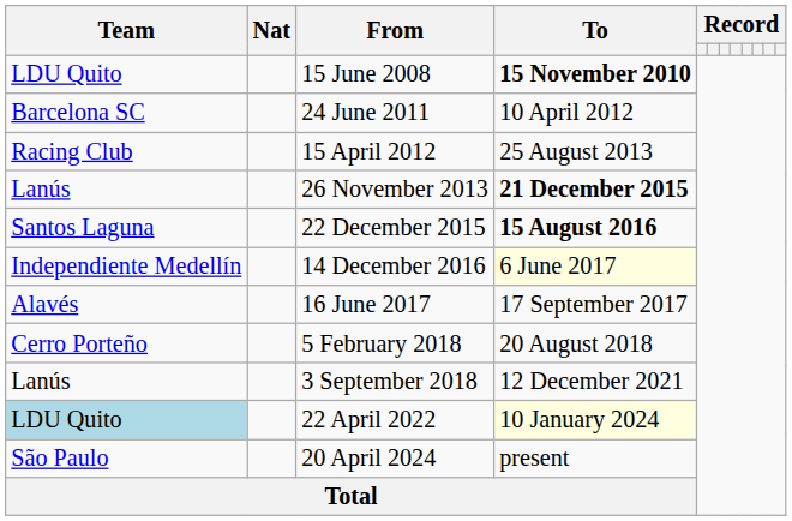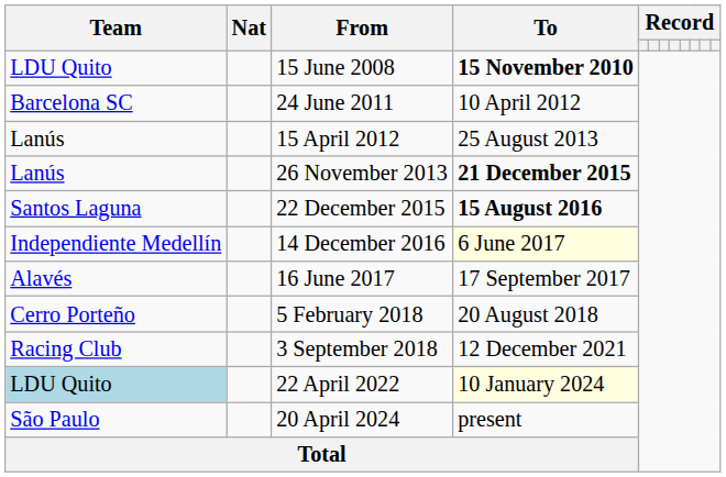 <table class="wikitable" style="text-align: center">
 <tr>
 <th rowspan="2">Team</th>
 <th rowspan="2">Nat</th>
 <th rowspan="2">From</th>
 <th rowspan="2">To</th>
 <th colspan="9">Record</th>
 </tr>
 <tr>
 <th></th>
 <th></th>
 <th></th>
 <th></th>
 <th></th>
 <th></th>
 <th></th>
 <th></th>
 </tr>
 <tr>
 <td align=left><a href='#'>LDU Quito</a></td>
 <td></td>
 <td align=left>15 June 2008</td>
 <td align=left><strong>15 November 2010<br></strong></td>
 </tr>
 <tr>
 <td align=left><a href='#'>Barcelona SC</a></td>
 <td></td>
 <td align=left>24 June 2011</td>
 <td align=left>10 April 2012<br></td>
 </tr>
 <tr>
-<td align=left><a href='#'>Racing Club</a></td>
+<td align=left>Lanús</td>
 <td></td>
 <td align=left>15 April 2012</td>
 <td align=left>25 August 2013<br></td>
 </tr>
 <tr>
 <td align=left><a href='#'>Lanús</a></td>
 <td></td>
 <td align=left>26 November 2013</td>
 <td align=left><strong>21 December 2015<br></strong></td>
 </tr>
 <tr>
 <td align=left><a href='#'>Santos Laguna</a></td>
 <td></td>
 <td align=left>22 December 2015</td>
 <td align=left><strong>15 August 2016<br></strong></td>
 </tr>
 <tr>
 <td align=left><a href='#'>Independiente Medellín</a></td>
 <td></td>
 <td align=left>14 December 2016</td>
 <td align=left style="background: lightyellow;">6 June 2017<br></td>
 </tr>
 <tr>
 <td align=left><a href='#'>Alavés</a></td>
 <td></td>
 <td align=left>16 June 2017</td>
 <td align=left>17 September 2017<br></td>
 </tr>
 <tr>
 <td align=left><a href='#'>Cerro Porteño</a></td>
 <td></td>
 <td align=left>5 February 2018</td>
 <td align=left>20 August 2018<br></td>
 </tr>
 <tr>
-<td align=left>Lanús</td>
+<td align=left><a href='#'>Racing Club</a></td>
 <td></td>
 <td align=left>3 September 2018</td>
 <td align=left>12 December 2021<br></td>
 </tr>
 <tr>
 <td align=left style="background: lightblue;">LDU Quito</td>
 <td></td>
 <td align=left>22 April 2022</td>
 <td align=left style="background: lightyellow;">10 January 2024<br></td>
 </tr>
 <tr>
 <td align=left><a href='#'>São Paulo</a></td>
 <td></td>
 <td align=left>20 April 2024</td>
 <td align=left>present<br></td>
 </tr>
 <tr>
 <th colspan="4">Total<br></th>
 </tr>
 </table>
